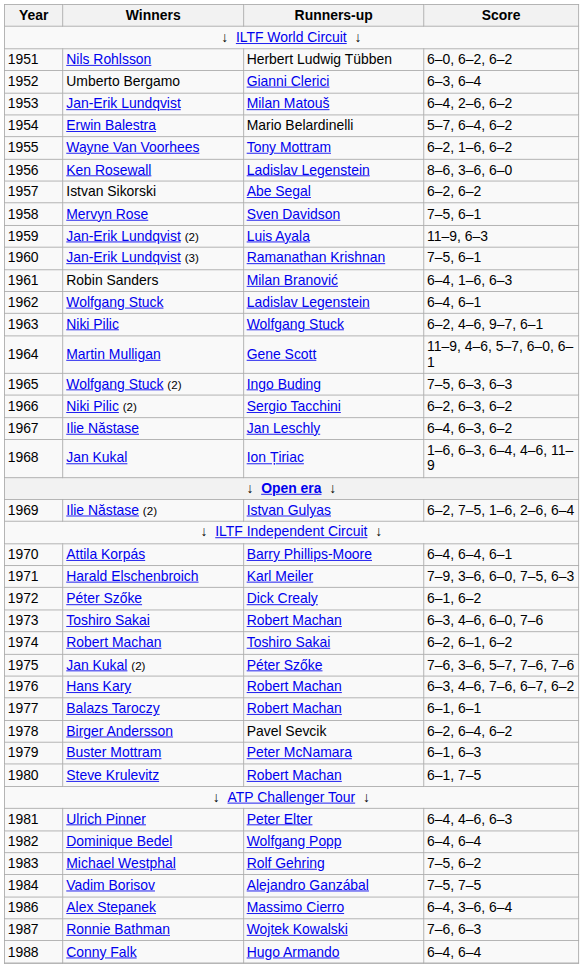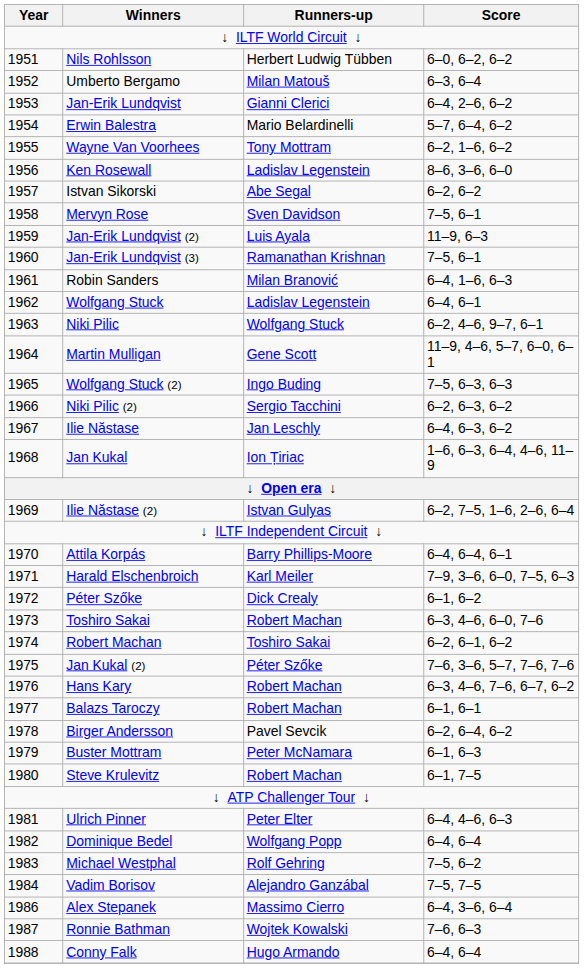 <table class="wikitable">
 <tr>
 <th style="width:60px;">Year</th>
 <th style="width:200px;">Winners</th>
 <th style="width:200px;">Runners-up</th>
 <th style="width:170px;">Score</th>
 </tr>
 <tr>
 <td colspan=4 align=center>↓  <a href='#'>ILTF World Circuit</a>  ↓</td>
 </tr>
 <tr>
 <td>1951</td>
 <td> <a href='#'>Nils Rohlsson</a></td>
 <td> Herbert Ludwig Tübben</td>
 <td>6–0, 6–2, 6–2</td>
 </tr>
 <tr>
 <td>1952</td>
 <td> Umberto Bergamo</td>
-<td> <a href='#'>Gianni Clerici</a></td>
+<td> <a href='#'>Milan Matouš</a></td>
 <td>6–3, 6–4</td>
 </tr>
 <tr>
 <td>1953</td>
 <td> <a href='#'>Jan-Erik Lundqvist</a></td>
-<td> <a href='#'>Milan Matouš</a></td>
+<td> <a href='#'>Gianni Clerici</a></td>
 <td>6–4, 2–6, 6–2</td>
 </tr>
 <tr>
 <td>1954</td>
 <td> <a href='#'>Erwin Balestra</a></td>
 <td> Mario Belardinelli</td>
 <td>5–7, 6–4, 6–2</td>
 </tr>
 <tr>
 <td>1955</td>
 <td>  <a href='#'>Wayne Van Voorhees</a></td>
 <td> <a href='#'>Tony Mottram</a></td>
 <td>6–2, 1–6, 6–2</td>
 </tr>
 <tr>
 <td>1956</td>
 <td> <a href='#'>Ken Rosewall</a></td>
 <td> <a href='#'>Ladislav Legenstein</a></td>
 <td>8–6, 3–6, 6–0</td>
 </tr>
 <tr>
 <td>1957</td>
 <td> Istvan Sikorski</td>
 <td> <a href='#'>Abe Segal</a></td>
 <td>6–2, 6–2</td>
 </tr>
 <tr>
 <td>1958</td>
 <td>  <a href='#'>Mervyn Rose</a></td>
 <td> <a href='#'>Sven Davidson</a></td>
 <td>7–5, 6–1</td>
 </tr>
 <tr>
 <td>1959</td>
 <td> <a href='#'>Jan-Erik Lundqvist</a> <small>(2)</small></td>
 <td> <a href='#'>Luis Ayala</a></td>
 <td>11–9, 6–3</td>
 </tr>
 <tr>
 <td>1960</td>
 <td> <a href='#'>Jan-Erik Lundqvist</a> <small>(3)</small></td>
 <td> <a href='#'>Ramanathan Krishnan</a></td>
 <td>7–5, 6–1</td>
 </tr>
 <tr>
 <td>1961</td>
 <td> Robin Sanders</td>
 <td> <a href='#'>Milan Branović</a></td>
 <td>6–4, 1–6, 6–3</td>
 </tr>
 <tr>
 <td>1962</td>
 <td> <a href='#'>Wolfgang Stuck</a></td>
 <td> <a href='#'>Ladislav Legenstein</a></td>
 <td>6–4, 6–1</td>
 </tr>
 <tr>
 <td>1963</td>
 <td> <a href='#'>Niki Pilic</a></td>
 <td> <a href='#'>Wolfgang Stuck</a></td>
 <td>6–2, 4–6, 9–7, 6–1</td>
 </tr>
 <tr>
 <td>1964</td>
 <td> <a href='#'>Martin Mulligan</a></td>
 <td> <a href='#'>Gene Scott</a></td>
 <td>11–9, 4–6, 5–7, 6–0, 6–1</td>
 </tr>
 <tr>
 <td>1965</td>
 <td> <a href='#'>Wolfgang Stuck</a> <small>(2)</small></td>
 <td> <a href='#'>Ingo Buding</a></td>
 <td>7–5, 6–3, 6–3</td>
 </tr>
 <tr>
 <td>1966</td>
 <td> <a href='#'>Niki Pilic</a> <small>(2)</small></td>
 <td> <a href='#'>Sergio Tacchini</a></td>
 <td>6–2, 6–3, 6–2</td>
 </tr>
 <tr>
 <td>1967</td>
 <td> <a href='#'>Ilie Năstase</a></td>
 <td> <a href='#'>Jan Leschly</a></td>
 <td>6–4, 6–3, 6–2</td>
 </tr>
 <tr>
 <td>1968</td>
 <td> <a href='#'>Jan Kukal</a></td>
 <td> <a href='#'>Ion Țiriac</a></td>
 <td>1–6, 6–3, 6–4, 4–6, 11–9</td>
 </tr>
 <tr>
 <th colspan=4 align=center>↓  <a href='#'>Open era</a>  ↓</th>
 </tr>
 <tr>
 <td>1969</td>
 <td> <a href='#'>Ilie Năstase</a> <small>(2)</small></td>
 <td> <a href='#'>Istvan Gulyas</a></td>
 <td>6–2, 7–5, 1–6, 2–6, 6–4</td>
 </tr>
 <tr>
 <td colspan=4 align=center>↓  <a href='#'>ILTF Independent Circuit</a>  ↓</td>
 </tr>
 <tr>
 <td>1970</td>
 <td> <a href='#'>Attila Korpás</a></td>
 <td> <a href='#'>Barry Phillips-Moore</a></td>
 <td>6–4, 6–4, 6–1</td>
 </tr>
 <tr>
 <td>1971</td>
 <td> <a href='#'>Harald Elschenbroich</a></td>
 <td> <a href='#'>Karl Meiler</a></td>
 <td>7–9, 3–6, 6–0, 7–5, 6–3</td>
 </tr>
 <tr>
 <td>1972</td>
 <td> <a href='#'>Péter Szőke</a></td>
 <td> <a href='#'>Dick Crealy</a></td>
 <td>6–1, 6–2</td>
 </tr>
 <tr>
 <td>1973</td>
 <td> <a href='#'>Toshiro Sakai</a></td>
 <td> <a href='#'>Robert Machan</a></td>
 <td>6–3, 4–6, 6–0, 7–6</td>
 </tr>
 <tr>
 <td>1974</td>
 <td> <a href='#'>Robert Machan</a></td>
 <td> <a href='#'>Toshiro Sakai</a></td>
 <td>6–2, 6–1, 6–2</td>
 </tr>
 <tr>
 <td>1975</td>
 <td> <a href='#'>Jan Kukal</a> <small>(2)</small></td>
 <td> <a href='#'>Péter Szőke</a></td>
 <td>7–6, 3–6, 5–7, 7–6, 7–6</td>
 </tr>
 <tr>
 <td>1976</td>
 <td> <a href='#'>Hans Kary</a></td>
 <td> <a href='#'>Robert Machan</a></td>
 <td>6–3, 4–6, 7–6, 6–7, 6–2</td>
 </tr>
 <tr>
 <td>1977</td>
 <td> <a href='#'>Balazs Taroczy</a></td>
 <td> <a href='#'>Robert Machan</a></td>
 <td>6–1, 6–1</td>
 </tr>
 <tr>
 <td>1978</td>
 <td> <a href='#'>Birger Andersson</a></td>
 <td> Pavel Sevcik</td>
 <td>6–2, 6–4, 6–2</td>
 </tr>
 <tr>
 <td>1979</td>
 <td> <a href='#'>Buster Mottram</a></td>
 <td> <a href='#'>Peter McNamara</a></td>
 <td>6–1, 6–3</td>
 </tr>
 <tr>
 <td>1980</td>
 <td> <a href='#'>Steve Krulevitz</a></td>
 <td> <a href='#'>Robert Machan</a></td>
 <td>6–1, 7–5</td>
 </tr>
 <tr>
 <td colspan=4 align=center>↓  <a href='#'>ATP Challenger Tour</a>  ↓</td>
 </tr>
 <tr>
 <td>1981</td>
 <td> <a href='#'>Ulrich Pinner</a></td>
 <td> <a href='#'>Peter Elter</a></td>
 <td>6–4, 4–6, 6–3</td>
 </tr>
 <tr>
 <td>1982</td>
 <td> <a href='#'>Dominique Bedel</a></td>
 <td> <a href='#'>Wolfgang Popp</a></td>
 <td>6–4, 6–4</td>
 </tr>
 <tr>
 <td>1983</td>
 <td> <a href='#'>Michael Westphal</a></td>
 <td> <a href='#'>Rolf Gehring</a></td>
 <td>7–5, 6–2</td>
 </tr>
 <tr>
 <td>1984</td>
 <td><a href='#'>Vadim Borisov</a></td>
 <td> <a href='#'>Alejandro Ganzábal</a></td>
 <td>7–5, 7–5</td>
 </tr>
 <tr>
 <td>1986</td>
 <td> <a href='#'>Alex Stepanek</a></td>
 <td> <a href='#'>Massimo Cierro</a></td>
 <td>6–4, 3–6, 6–4</td>
 </tr>
 <tr>
 <td>1987</td>
 <td> <a href='#'>Ronnie Bathman</a></td>
 <td> <a href='#'>Wojtek Kowalski</a></td>
 <td>7–6, 6–3</td>
 </tr>
 <tr>
 <td>1988</td>
 <td> <a href='#'>Conny Falk</a></td>
 <td> <a href='#'>Hugo Armando</a></td>
 <td>6–4, 6–4</td>
 </tr>
 <tr>
 </tr>
 </table>
